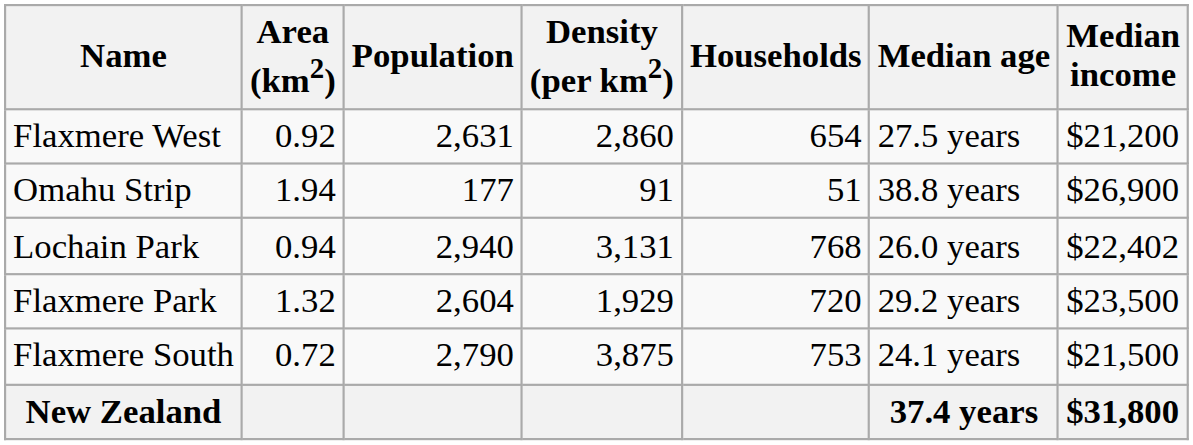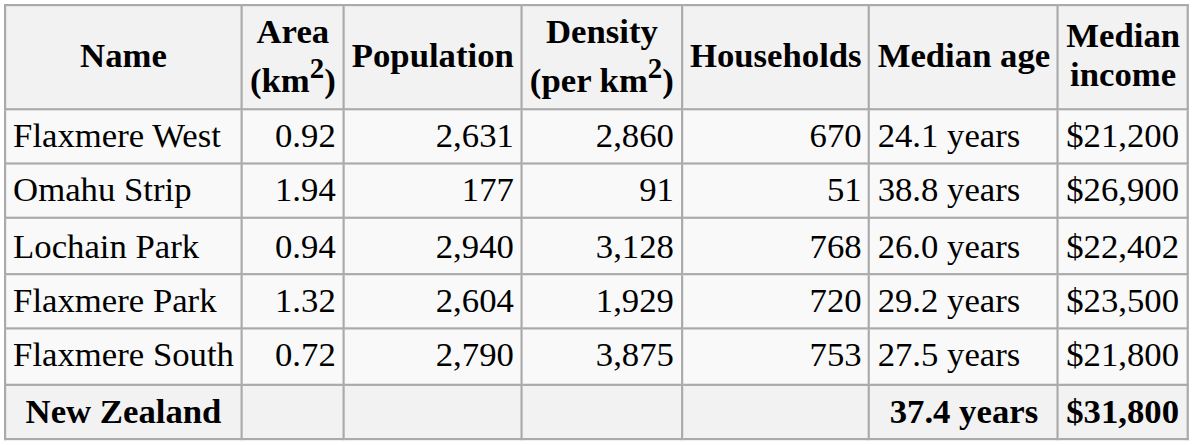 <table class="wikitable">
 <tr>
 <th>Name</th>
 <th>Area<br>(km<sup>2</sup>)</th>
 <th>Population</th>
 <th>Density<br>(per km<sup>2</sup>)</th>
 <th>Households</th>
 <th>Median age</th>
 <th>Median<br>income</th>
 </tr>
 <tr>
 <td>Flaxmere West</td>
 <td style="text-align:right;">0.92</td>
 <td style="text-align:right;">2,631</td>
 <td style="text-align:right;">2,860</td>
-<td style="text-align:right;">654</td>
-<td>27.5 years</td>
+<td style="text-align:right;">670</td>
+<td>24.1 years</td>
 <td>$21,200</td>
 </tr>
 <tr>
 <td>Omahu Strip</td>
 <td style="text-align:right;">1.94</td>
 <td style="text-align:right;">177</td>
 <td style="text-align:right;">91</td>
 <td style="text-align:right;">51</td>
 <td>38.8 years</td>
 <td>$26,900</td>
 </tr>
 <tr>
 <td>Lochain Park</td>
 <td style="text-align:right;">0.94</td>
 <td style="text-align:right;">2,940</td>
-<td style="text-align:right;">3,131</td>
+<td style="text-align:right;">3,128</td>
 <td style="text-align:right;">768</td>
 <td>26.0 years</td>
 <td>$22,402</td>
 </tr>
 <tr>
 <td>Flaxmere Park</td>
 <td style="text-align:right;">1.32</td>
 <td style="text-align:right;">2,604</td>
 <td style="text-align:right;">1,929</td>
 <td style="text-align:right;">720</td>
 <td>29.2 years</td>
 <td>$23,500</td>
 </tr>
 <tr>
 <td>Flaxmere South</td>
 <td style="text-align:right;">0.72</td>
 <td style="text-align:right;">2,790</td>
 <td style="text-align:right;">3,875</td>
 <td style="text-align:right;">753</td>
-<td>24.1 years</td>
-<td>$21,500</td>
+<td>27.5 years</td>
+<td>$21,800</td>
 </tr>
 <tr>
 <th>New Zealand</th>
 <th></th>
 <th></th>
 <th></th>
 <th></th>
 <th>37.4 years</th>
 <th style="text-align:left;">$31,800</th>
 </tr>
 </table>
